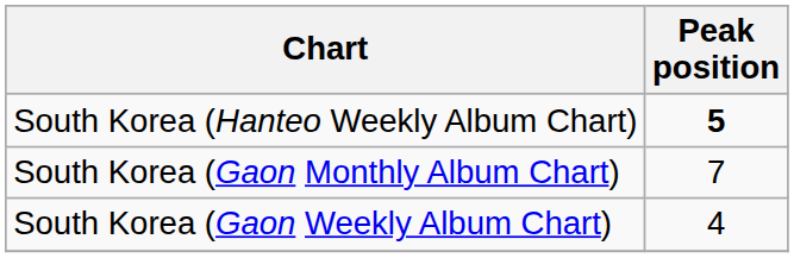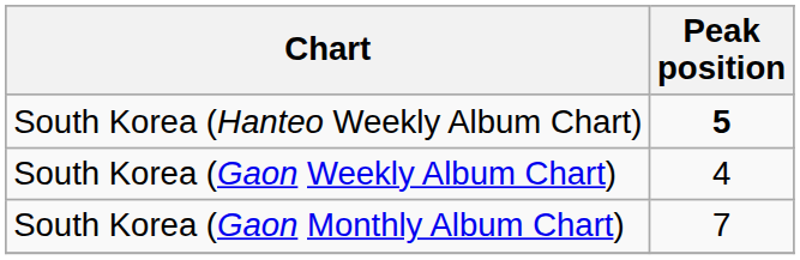 <table class="wikitable sortable">
 <tr>
 <th>Chart</th>
 <th>Peak <br> position</th>
 </tr>
 <tr>
 <td>South Korea (<em>Hanteo</em> Weekly Album Chart)</td>
 <td align=center><strong>5</strong></td>
 </tr>
 <tr>
+<td>South Korea (<em><a href='#'>Gaon</a></em> <a href='#'>Weekly Album Chart</a>)</td>
+<td align=center>4</td>
+</tr>
+<tr>
 <td>South Korea (<em><a href='#'>Gaon</a></em> <a href='#'>Monthly Album Chart</a>)</td>
 <td align=center>7</td>
 </tr>
 <tr>
-<td>South Korea (<em><a href='#'>Gaon</a></em> <a href='#'>Weekly Album Chart</a>)</td>
-<td align=center>4</td>
-</tr>
-<tr>
 </tr>
 </table>
